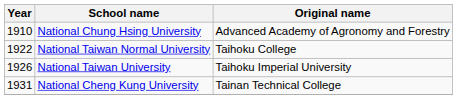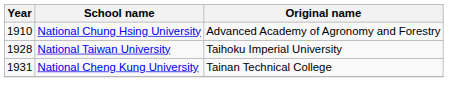 <table class=wikitable>
 <tr>
 <th>Year</th>
 <th>School name</th>
 <th>Original name</th>
 </tr>
 <tr>
 <td>1910</td>
 <td><a href='#'>National Chung Hsing University</a></td>
 <td>Advanced Academy of Agronomy and Forestry</td>
 </tr>
 <tr>
-<td>1922</td>
-<td><a href='#'>National Taiwan Normal University</a></td>
-<td>Taihoku College</td>
-</tr>
-<tr>
-<td>1926</td>
+<td>1928</td>
 <td><a href='#'>National Taiwan University</a></td>
 <td>Taihoku Imperial University</td>
 </tr>
 <tr>
 <td>1931</td>
 <td><a href='#'>National Cheng Kung University</a></td>
 <td>Tainan Technical College</td>
 </tr>
 <tr>
 </tr>
 </table>
